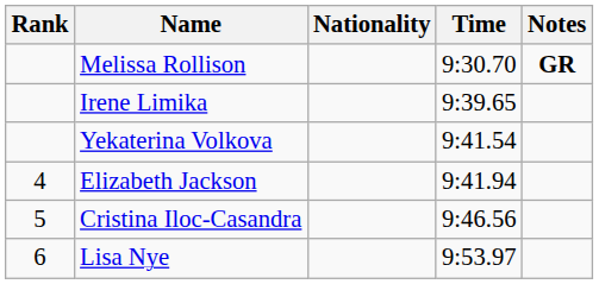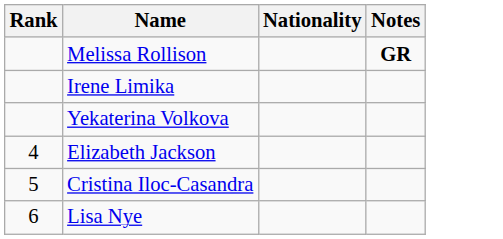 <table class="wikitable sortable" style="text-align:center">
 <tr>
 <th>Rank</th>
 <th>Name</th>
 <th>Nationality</th>
-<th>Time</th>
 <th>Notes</th>
 </tr>
 <tr>
 <td></td>
 <td align=left><a href='#'>Melissa Rollison</a></td>
 <td align=left></td>
-<td>9:30.70</td>
 <td><strong>GR</strong></td>
 </tr>
 <tr>
 <td></td>
 <td align=left><a href='#'>Irene Limika</a></td>
 <td align=left></td>
-<td>9:39.65</td>
 <td></td>
 </tr>
 <tr>
 <td></td>
 <td align=left><a href='#'>Yekaterina Volkova</a></td>
 <td align=left></td>
-<td>9:41.54</td>
 <td></td>
 </tr>
 <tr>
 <td>4</td>
 <td align=left><a href='#'>Elizabeth Jackson</a></td>
 <td align=left></td>
-<td>9:41.94</td>
 <td></td>
 </tr>
 <tr>
 <td>5</td>
 <td align=left><a href='#'>Cristina Iloc-Casandra</a></td>
 <td align=left></td>
-<td>9:46.56</td>
 <td></td>
 </tr>
 <tr>
 <td>6</td>
 <td align=left><a href='#'>Lisa Nye</a></td>
 <td align=left></td>
-<td>9:53.97</td>
 <td></td>
 </tr>
 </table>
